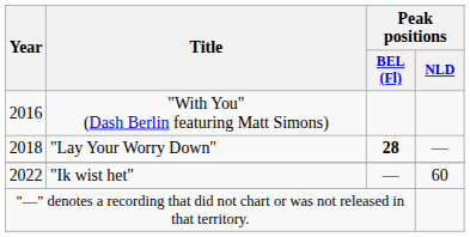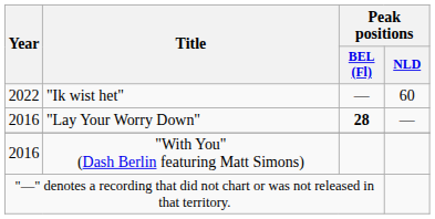 <table class="wikitable" style="text-align:center;">
 <tr>
 <th rowspan="2" width="10">Year</th>
 <th rowspan="2" width="300">Title</th>
 <th colspan="2">Peak positions</th>
 </tr>
 <tr>
 <th scope="col" style="width:3em;font-size:85%;"><a href='#'>BEL<br>(Fl)</a><br></th>
 <th scope="col" style="width:3em;font-size:85%;"><a href='#'>NLD</a><br></th>
 </tr>
 <tr>
-<td>2016</td>
-<td>"With You"<br>(<a href='#'>Dash Berlin</a> featuring Matt Simons)</td>
-<td></td>
-<td></td>
+<td>2022</td>
+<td align="left">"Ik wist het"<br></td>
+<td>—</td>
+<td>60</td>
 </tr>
 <tr>
-<td>2018</td>
+<td>2016</td>
 <td align="left">"Lay Your Worry Down"<br></td>
 <td><strong>28</strong></td>
 <td>—</td>
 </tr>
 <tr>
 </tr>
 <tr>
-<td>2022</td>
-<td align="left">"Ik wist het"<br></td>
-<td>—</td>
-<td>60</td>
+<td>2016</td>
+<td>"With You"<br>(<a href='#'>Dash Berlin</a> featuring Matt Simons)</td>
+<td></td>
+<td></td>
 </tr>
 <tr>
 <td colspan="3" style="font-size:90%">"—" denotes a recording that did not chart or was not released in that territory.</td>
 </tr>
 </table>
